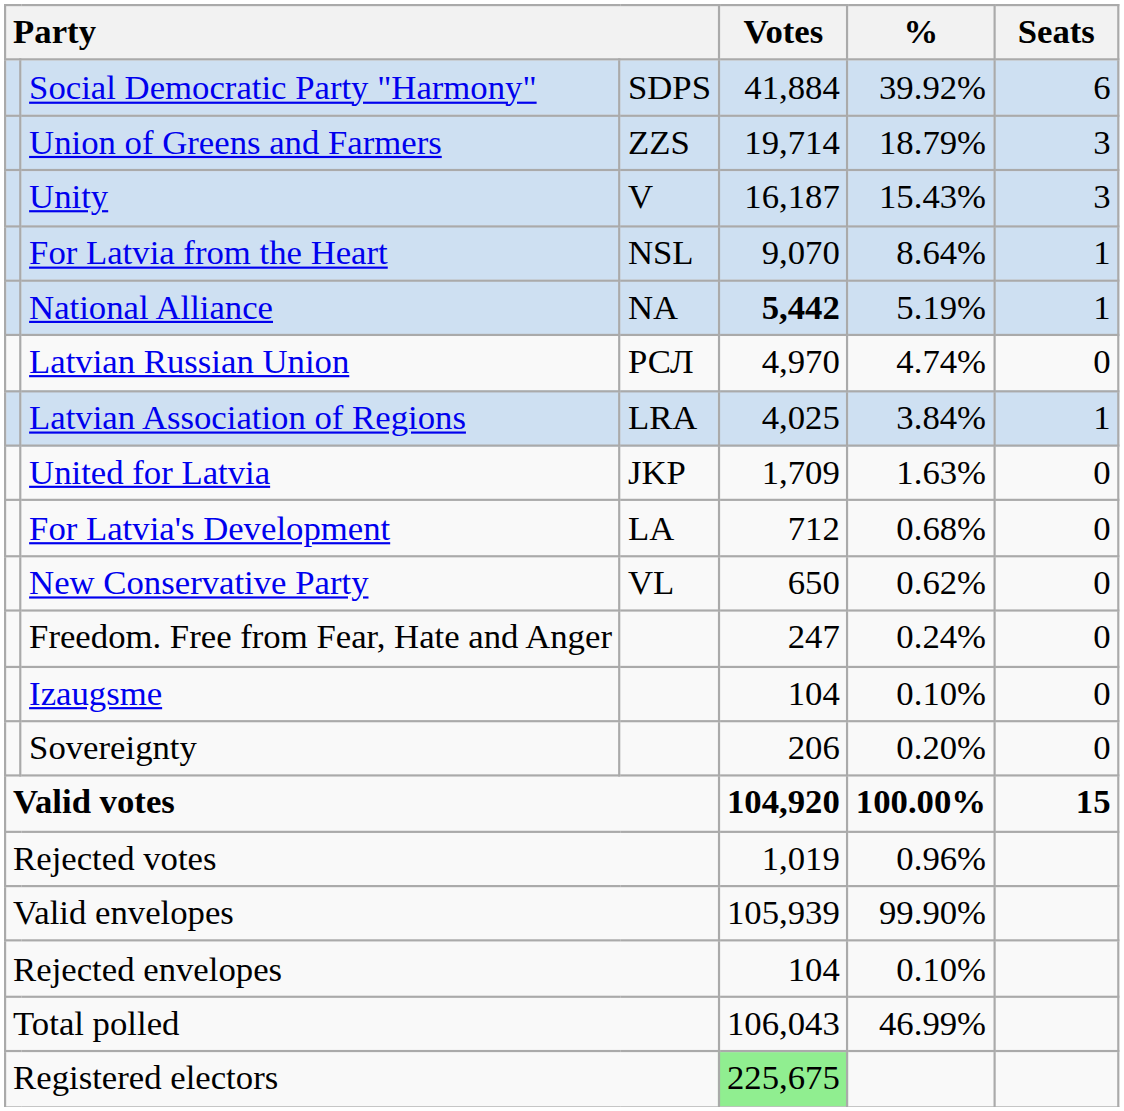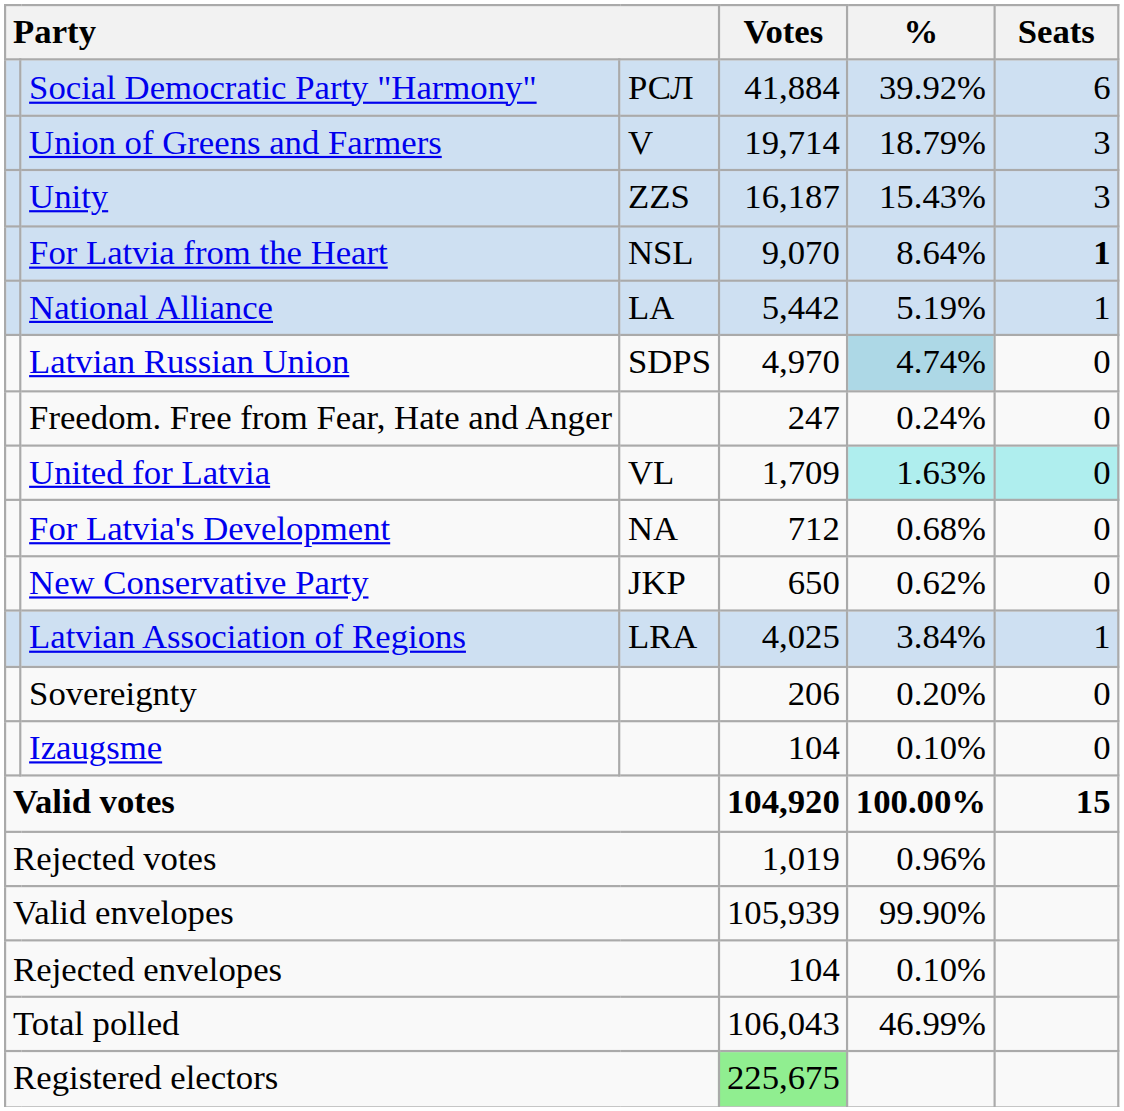 <table class="wikitable" border="1" style="text-align:right;">
 <tr>
 <th style="text-align:left;" colspan=3>Party</th>
 <th align=center width="50">Votes</th>
 <th align=center width="50">%</th>
 <th align=center width="50">Seats</th>
 </tr>
 <tr style="background:#CEE0F2;">
 <td></td>
 <td align=left style="white-space: nowrap;"><a href='#'>Social Democratic Party "Harmony"</a></td>
-<td align=left>SDPS</td>
+<td align=left>РСЛ</td>
 <td>41,884</td>
 <td>39.92%</td>
 <td>6</td>
 </tr>
 <tr style="background:#CEE0F2;">
 <td></td>
 <td align=left><a href='#'>Union of Greens and Farmers</a></td>
-<td align=left>ZZS</td>
+<td align=left>V</td>
 <td>19,714</td>
 <td>18.79%</td>
 <td>3</td>
 </tr>
 <tr style="background:#CEE0F2;">
 <td></td>
 <td align=left><a href='#'>Unity</a></td>
-<td align=left>V</td>
+<td align=left>ZZS</td>
 <td>16,187</td>
 <td>15.43%</td>
 <td>3</td>
 </tr>
 <tr style="background:#CEE0F2;">
 <td></td>
 <td align=left><a href='#'>For Latvia from the Heart</a></td>
 <td align=left>NSL</td>
 <td>9,070</td>
 <td>8.64%</td>
-<td>1</td>
+<td><strong>1</strong></td>
 </tr>
 <tr style="background:#CEE0F2;">
 <td></td>
 <td align=left><a href='#'>National Alliance</a></td>
-<td align=left>NA</td>
-<td><strong>5,442</strong></td>
+<td align=left>LA</td>
+<td>5,442</td>
 <td>5.19%</td>
 <td>1</td>
 </tr>
 <tr>
 <td></td>
 <td align=left><a href='#'>Latvian Russian Union</a></td>
-<td align=left>РСЛ</td>
+<td align=left>SDPS</td>
 <td>4,970</td>
-<td>4.74%</td>
+<td style="background: lightblue;">4.74%</td>
+<td>0</td>
+</tr>
+<tr>
+<td></td>
+<td align=left>Freedom. Free from Fear, Hate and Anger</td>
+<td align=left></td>
+<td>247</td>
+<td>0.24%</td>
+<td>0</td>
+</tr>
+<tr>
+<td></td>
+<td align=left><a href='#'>United for Latvia</a></td>
+<td align=left>VL</td>
+<td>1,709</td>
+<td style="background: paleturquoise;">1.63%</td>
+<td style="background: paleturquoise;">0</td>
+</tr>
+<tr>
+<td></td>
+<td align=left><a href='#'>For Latvia's Development</a></td>
+<td align=left>NA</td>
+<td>712</td>
+<td>0.68%</td>
+<td>0</td>
+</tr>
+<tr>
+<td></td>
+<td align=left><a href='#'>New Conservative Party</a></td>
+<td align=left>JKP</td>
+<td>650</td>
+<td>0.62%</td>
 <td>0</td>
 </tr>
 <tr style="background:#CEE0F2;">
 <td></td>
 <td align=left><a href='#'>Latvian Association of Regions</a></td>
 <td align=left>LRA</td>
 <td>4,025</td>
 <td>3.84%</td>
 <td>1</td>
 </tr>
 <tr>
 <td></td>
-<td align=left><a href='#'>United for Latvia</a></td>
-<td align=left>JKP</td>
-<td>1,709</td>
-<td>1.63%</td>
-<td>0</td>
-</tr>
-<tr>
-<td></td>
-<td align=left><a href='#'>For Latvia's Development</a></td>
-<td align=left>LA</td>
-<td>712</td>
-<td>0.68%</td>
-<td>0</td>
-</tr>
-<tr>
-<td></td>
-<td align=left><a href='#'>New Conservative Party</a></td>
-<td align=left>VL</td>
-<td>650</td>
-<td>0.62%</td>
-<td>0</td>
-</tr>
-<tr>
-<td></td>
-<td align=left>Freedom. Free from Fear, Hate and Anger</td>
+<td align=left>Sovereignty</td>
 <td align=left></td>
-<td>247</td>
-<td>0.24%</td>
+<td>206</td>
+<td>0.20%</td>
 <td>0</td>
 </tr>
 <tr>
 <td></td>
 <td align=left><a href='#'>Izaugsme</a></td>
 <td align=left></td>
 <td>104</td>
 <td>0.10%</td>
-<td>0</td>
-</tr>
-<tr>
-<td></td>
-<td align=left>Sovereignty</td>
-<td align=left></td>
-<td>206</td>
-<td>0.20%</td>
 <td>0</td>
 </tr>
 <tr style="font-weight:bold">
 <td align=left colspan=3>Valid votes</td>
 <td>104,920</td>
 <td>100.00%</td>
 <td>15</td>
 </tr>
 <tr>
 <td align=left colspan=3>Rejected votes</td>
 <td>1,019</td>
 <td>0.96%</td>
 <td></td>
 </tr>
 <tr>
 <td align=left colspan=3>Valid envelopes</td>
 <td>105,939</td>
 <td>99.90%</td>
 <td></td>
 </tr>
 <tr>
 <td align=left colspan=3>Rejected envelopes</td>
 <td>104</td>
 <td>0.10%</td>
 <td></td>
 </tr>
 <tr>
 <td align=left colspan=3>Total polled</td>
 <td>106,043</td>
 <td>46.99%</td>
 <td></td>
 </tr>
 <tr>
 <td align=left colspan=3>Registered electors</td>
 <td style="background: lightgreen;">225,675</td>
 <td></td>
 <td></td>
 </tr>
 </table>
